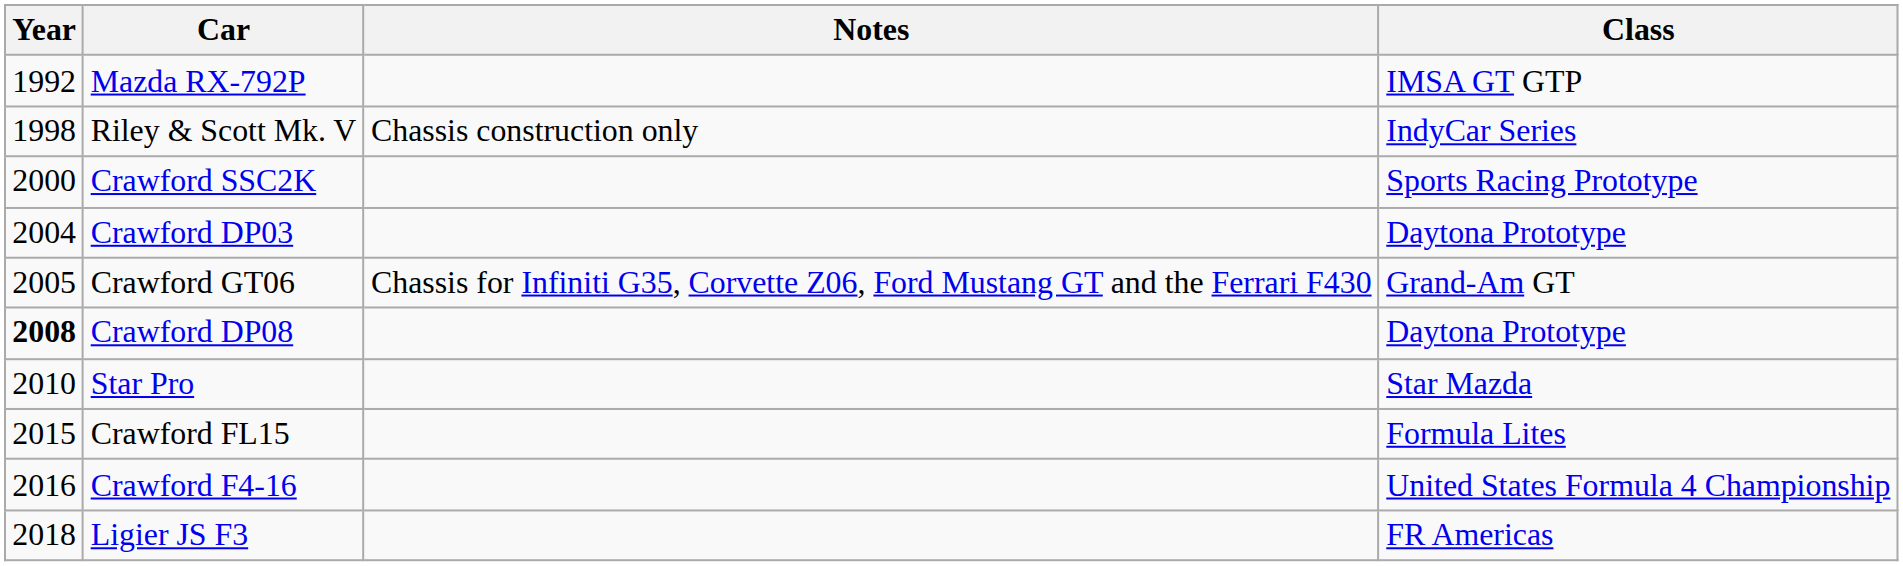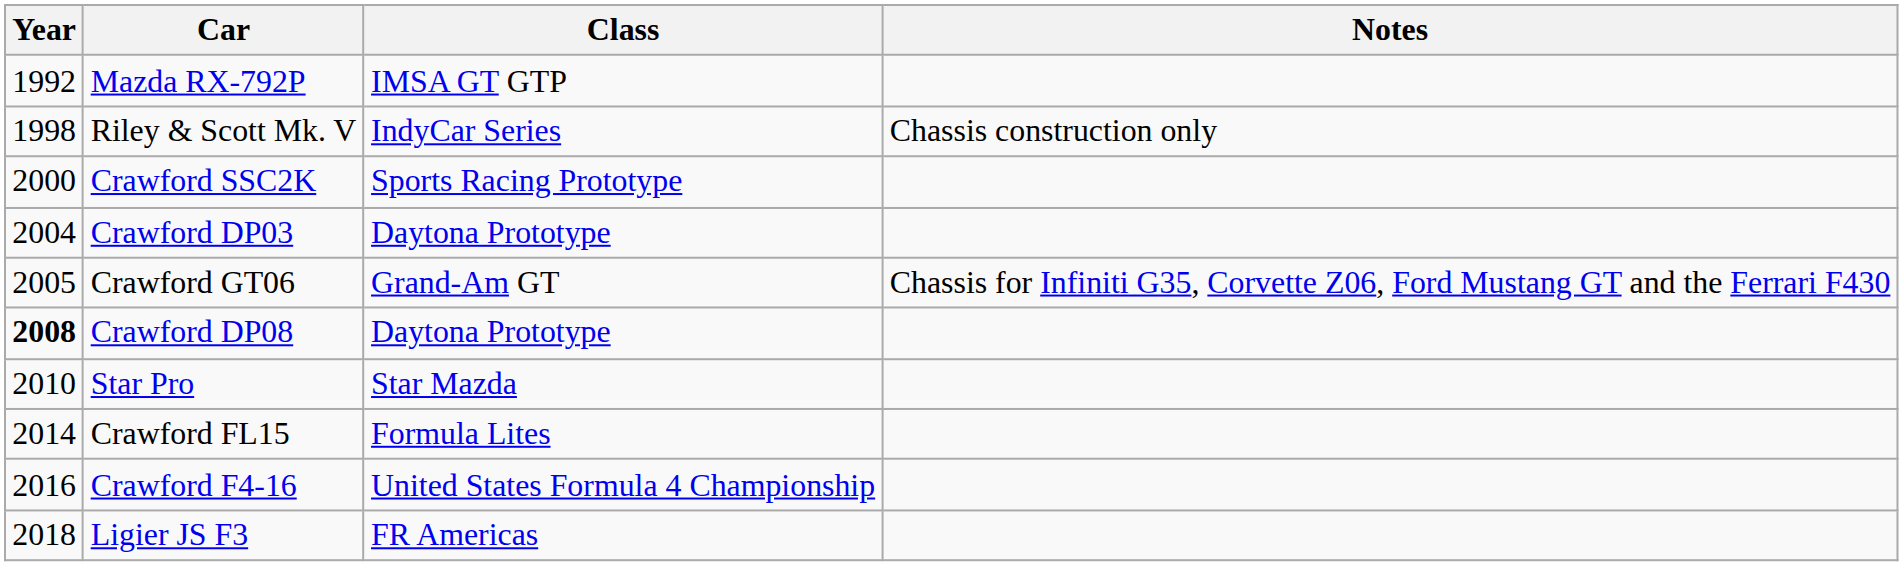 <table class="wikitable">
 <tr>
 <th>Year</th>
 <th>Car</th>
+<th>Class</th>
 <th>Notes</th>
-<th>Class</th>
 </tr>
 <tr>
 <td>1992</td>
 <td><a href='#'>Mazda RX-792P</a></td>
+<td><a href='#'>IMSA GT</a> GTP</td>
 <td></td>
-<td><a href='#'>IMSA GT</a> GTP</td>
 </tr>
 <tr>
 <td>1998</td>
 <td>Riley & Scott Mk. V</td>
+<td><a href='#'>IndyCar Series</a></td>
 <td>Chassis construction only</td>
-<td><a href='#'>IndyCar Series</a></td>
 </tr>
 <tr>
 <td>2000</td>
 <td><a href='#'>Crawford SSC2K</a></td>
+<td><a href='#'>Sports Racing Prototype</a></td>
 <td></td>
-<td><a href='#'>Sports Racing Prototype</a></td>
 </tr>
 <tr>
 <td>2004</td>
 <td><a href='#'>Crawford DP03</a></td>
+<td><a href='#'>Daytona Prototype</a></td>
 <td></td>
-<td><a href='#'>Daytona Prototype</a></td>
 </tr>
 <tr>
 <td>2005</td>
 <td>Crawford GT06</td>
+<td><a href='#'>Grand-Am</a> GT</td>
 <td>Chassis for <a href='#'>Infiniti G35</a>, <a href='#'>Corvette Z06</a>, <a href='#'>Ford Mustang GT</a> and the <a href='#'>Ferrari F430</a></td>
-<td><a href='#'>Grand-Am</a> GT</td>
 </tr>
 <tr>
 <td><strong>2008</strong></td>
 <td><a href='#'>Crawford DP08</a></td>
+<td><a href='#'>Daytona Prototype</a></td>
 <td></td>
-<td><a href='#'>Daytona Prototype</a></td>
 </tr>
 <tr>
 <td>2010</td>
 <td><a href='#'>Star Pro</a></td>
+<td><a href='#'>Star Mazda</a></td>
 <td></td>
-<td><a href='#'>Star Mazda</a></td>
 </tr>
 <tr>
-<td>2015</td>
+<td>2014</td>
 <td>Crawford FL15</td>
+<td><a href='#'>Formula Lites</a></td>
 <td></td>
-<td><a href='#'>Formula Lites</a></td>
 </tr>
 <tr>
 <td>2016</td>
 <td><a href='#'>Crawford F4-16</a></td>
+<td><a href='#'>United States Formula 4 Championship</a></td>
 <td></td>
-<td><a href='#'>United States Formula 4 Championship</a></td>
 </tr>
 <tr>
 <td>2018</td>
 <td><a href='#'>Ligier JS F3</a></td>
+<td><a href='#'>FR Americas</a></td>
 <td></td>
-<td><a href='#'>FR Americas</a></td>
 </tr>
 </table>
